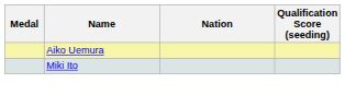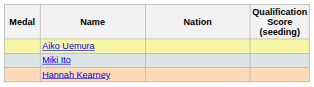 <table class=wikitable style="border:1px solid #AAAAAA;font-size:90%">
 <tr bgcolor="#E4E4E4">
 <th width=50>Medal</th>
 <th width=160>Name</th>
 <th width=160>Nation</th>
 <th width=80>Qualification Score (seeding)</th>
 </tr>
 <tr bgcolor="#F7F6A8">
 <td align="center"></td>
 <td><a href='#'>Aiko Uemura</a></td>
 <td></td>
 <td align="center"></td>
 </tr>
 <tr bgcolor="#DCE5E5">
 <td align="center"></td>
 <td><a href='#'>Miki Ito</a></td>
 <td></td>
 <td align="center"></td>
 </tr>
+<tr bgcolor="#FFDAB9">
+<td align="center"></td>
+<td><a href='#'>Hannah Kearney</a></td>
+<td></td>
+<td align="center"></td>
+</tr>
 </table>
